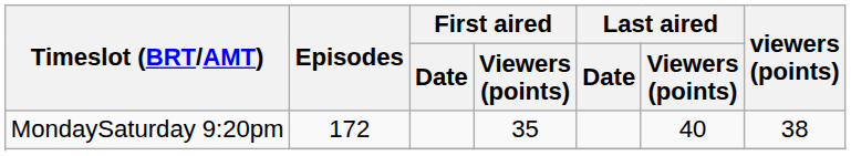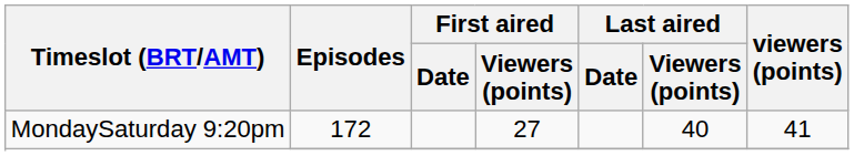 <table class="wikitable" style="text-align: center">
 <tr>
 <th scope="col" rowspan="2">Timeslot (<a href='#'>BRT</a>/<a href='#'>AMT</a>)</th>
 <th scope="col" rowspan="2" colspan="1">Episodes</th>
 <th scope="col" colspan="2">First aired</th>
 <th scope="col" colspan="2">Last aired</th>
 <th scope="col" rowspan="2"> viewers <br> (points)</th>
 </tr>
 <tr>
 <th scope="col">Date</th>
 <th scope="col">Viewers<br>(points)</th>
 <th scope="col">Date</th>
 <th scope="col">Viewers<br>(points)</th>
 </tr>
 <tr>
 <td rowspan="2">MondaySaturday 9:20pm</td>
 <td rowspan="1">172</td>
 <td></td>
-<td rowspan="1">35</td>
+<td rowspan="1">27</td>
 <td></td>
 <td>40</td>
-<td>38</td>
+<td>41</td>
 </tr>
 <tr>
 </tr>
 </table>
